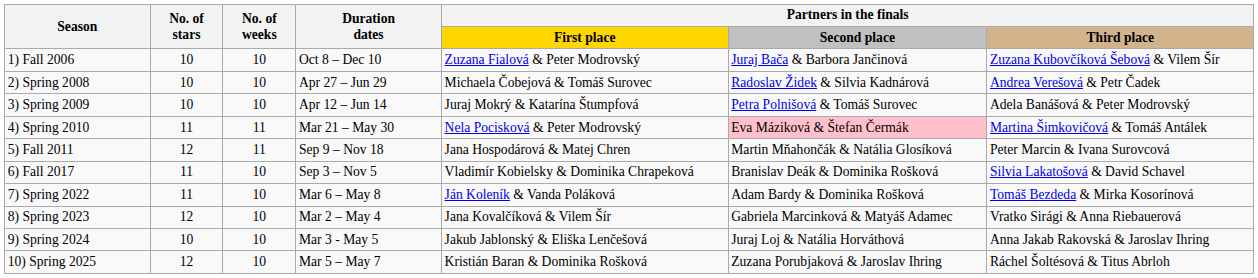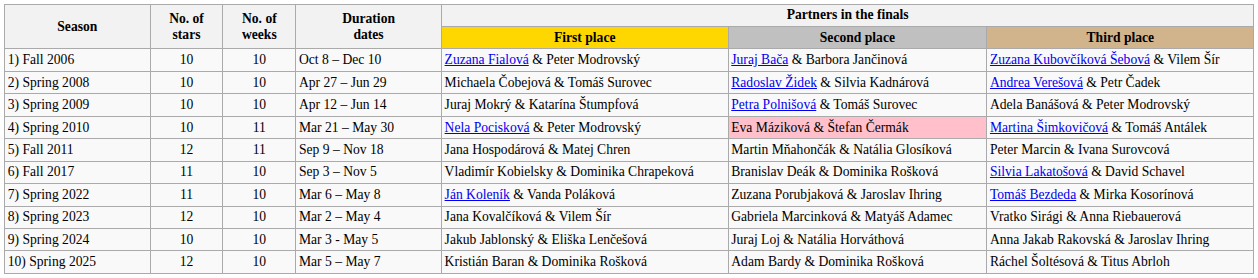 <table class="wikitable" style="white-space:nowrap; font-size:85%;">
 <tr>
 <th style="width:10%;" rowspan="2">Season</th>
 <th style="width:5%;" rowspan="2">No. of<br>stars</th>
 <th style="width:5%;" rowspan="2">No. of<br>weeks</th>
 <th style="width:10%;" rowspan="2">Duration <br>dates</th>
 <th style="width:45%;" colspan="3">Partners in the finals</th>
 </tr>
 <tr>
 <th style="width:15%; background:gold;">First place</th>
 <th style="width:15%; background:silver;">Second place</th>
 <th style="width:15%; background:tan;">Third place</th>
 </tr>
 <tr>
 <td>1) Fall 2006</td>
 <td style="text-align:center;">10</td>
 <td style="text-align:center;">10</td>
 <td>Oct 8 – Dec 10</td>
 <td><a href='#'>Zuzana Fialová</a> & Peter Modrovský</td>
 <td><a href='#'>Juraj Bača</a> & Barbora Jančinová</td>
 <td><a href='#'>Zuzana Kubovčíková Šebová</a> & Vilem Šír</td>
 </tr>
 <tr>
 <td>2) Spring 2008</td>
 <td style="text-align:center;">10</td>
 <td style="text-align:center;">10</td>
 <td>Apr 27 – Jun 29</td>
 <td>Michaela Čobejová & Tomáš Surovec</td>
 <td><a href='#'>Radoslav Židek</a> & Silvia Kadnárová</td>
 <td><a href='#'>Andrea Verešová</a> & Petr Čadek</td>
 </tr>
 <tr>
 <td>3) Spring 2009</td>
 <td style="text-align:center;">10</td>
 <td style="text-align:center;">10</td>
 <td>Apr 12 – Jun 14</td>
 <td>Juraj Mokrý & Katarína Štumpfová</td>
 <td><a href='#'>Petra Polnišová</a> & Tomáš Surovec</td>
 <td>Adela Banášová & Peter Modrovský</td>
 </tr>
 <tr>
 <td>4) Spring 2010</td>
-<td style="text-align:center;">11</td>
+<td style="text-align:center;">10</td>
 <td style="text-align:center;">11</td>
 <td>Mar 21 – May 30</td>
 <td><a href='#'>Nela Pocisková</a> & Peter Modrovský</td>
 <td style="background: pink;">Eva Máziková & Štefan Čermák</td>
 <td><a href='#'>Martina Šimkovičová</a> & Tomáš Antálek</td>
 </tr>
 <tr>
 <td>5) Fall 2011</td>
 <td style="text-align:center;">12</td>
 <td style="text-align:center;">11</td>
 <td>Sep 9 – Nov 18</td>
 <td>Jana Hospodárová & Matej Chren</td>
 <td>Martin Mňahončák & Natália Glosíková</td>
 <td>Peter Marcin & Ivana Surovcová</td>
 </tr>
 <tr>
 <td>6) Fall 2017</td>
 <td style="text-align:center;">11</td>
 <td style="text-align:center;">10</td>
 <td>Sep 3 – Nov 5</td>
 <td>Vladimír Kobielsky & Dominika Chrapeková</td>
 <td>Branislav Deák & Dominika Rošková</td>
 <td><a href='#'>Silvia Lakatošová</a> & David Schavel</td>
 </tr>
 <tr>
 <td>7) Spring 2022</td>
 <td style="text-align:center;">11</td>
 <td style="text-align:center;">10</td>
 <td>Mar 6 – May 8</td>
 <td><a href='#'>Ján Koleník</a> & Vanda Poláková</td>
-<td>Adam Bardy & Dominika Rošková</td>
+<td>Zuzana Porubjaková & Jaroslav Ihring</td>
 <td><a href='#'>Tomáš Bezdeda</a> & Mirka Kosorínová</td>
 </tr>
 <tr>
 <td>8) Spring 2023</td>
 <td style="text-align:center;">12</td>
 <td style="text-align:center;">10</td>
 <td>Mar 2 – May 4</td>
 <td>Jana Kovalčíková & Vilem Šír</td>
 <td>Gabriela Marcinková & Matyáš Adamec</td>
 <td>Vratko Sirági & Anna Riebauerová</td>
 </tr>
 <tr>
 <td>9) Spring 2024</td>
 <td style="text-align:center;">10</td>
 <td style="text-align:center;">10</td>
 <td>Mar 3 - May 5</td>
 <td>Jakub Jablonský & Eliška Lenčešová</td>
 <td>Juraj Loj & Natália Horváthová</td>
 <td>Anna Jakab Rakovská & Jaroslav Ihring</td>
 </tr>
 <tr>
 <td>10) Spring 2025</td>
 <td style="text-align:center;">12</td>
 <td style="text-align:center;">10</td>
 <td>Mar 5 – May 7</td>
 <td>Kristián Baran & Dominika Rošková</td>
-<td>Zuzana Porubjaková & Jaroslav Ihring</td>
+<td>Adam Bardy & Dominika Rošková</td>
 <td>Ráchel Šoltésová & Titus Abrloh</td>
 </tr>
 </table>
